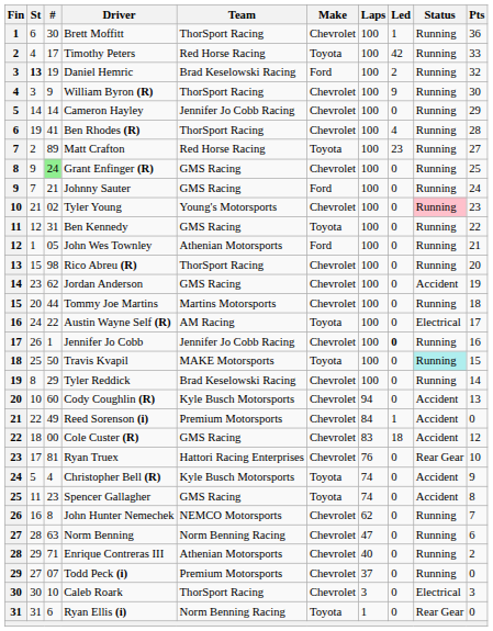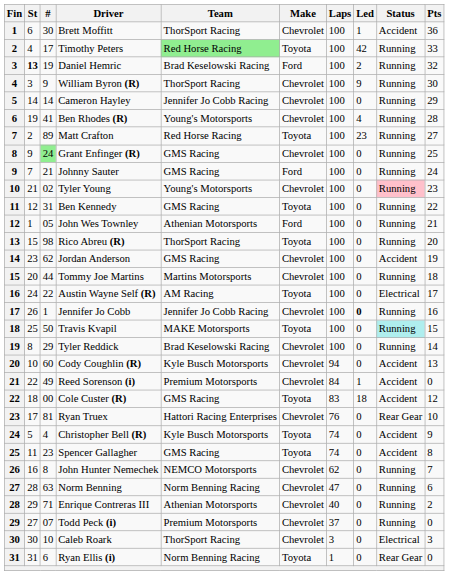 <table class="wikitable" style="font-size:95%">
 <tr>
 <th>Fin</th>
 <th>St</th>
 <th>#</th>
 <th>Driver</th>
 <th>Team</th>
 <th>Make</th>
 <th>Laps</th>
 <th>Led</th>
 <th>Status</th>
 <th>Pts</th>
 </tr>
 <tr>
 <th>1</th>
 <td>6</td>
 <td>30</td>
 <td>Brett Moffitt</td>
 <td>ThorSport Racing</td>
 <td>Chevrolet</td>
 <td>100</td>
 <td>1</td>
-<td>Running</td>
+<td>Accident</td>
 <td>36</td>
 </tr>
 <tr>
 <th>2</th>
 <td>4</td>
 <td>17</td>
 <td>Timothy Peters</td>
-<td>Red Horse Racing</td>
+<td style="background: lightgreen;">Red Horse Racing</td>
 <td>Toyota</td>
 <td>100</td>
 <td>42</td>
 <td>Running</td>
 <td>33</td>
 </tr>
 <tr>
 <th>3</th>
 <td><strong>13</strong></td>
 <td>19</td>
 <td>Daniel Hemric</td>
 <td>Brad Keselowski Racing</td>
 <td>Ford</td>
 <td>100</td>
 <td>2</td>
 <td>Running</td>
 <td>32</td>
 </tr>
 <tr>
 <th>4</th>
 <td>3</td>
 <td>9</td>
 <td>William Byron <strong>(R)</strong></td>
 <td>ThorSport Racing</td>
 <td>Chevrolet</td>
 <td>100</td>
 <td>9</td>
 <td>Running</td>
 <td>30</td>
 </tr>
 <tr>
 <th>5</th>
 <td>14</td>
 <td>14</td>
 <td>Cameron Hayley</td>
 <td>Jennifer Jo Cobb Racing</td>
 <td>Chevrolet</td>
 <td>100</td>
 <td>0</td>
 <td>Running</td>
 <td>29</td>
 </tr>
 <tr>
 <th>6</th>
 <td>19</td>
 <td>41</td>
 <td>Ben Rhodes <strong>(R)</strong></td>
-<td>ThorSport Racing</td>
+<td>Young's Motorsports</td>
 <td>Chevrolet</td>
 <td>100</td>
 <td>4</td>
 <td>Running</td>
 <td>28</td>
 </tr>
 <tr>
 <th>7</th>
 <td>2</td>
 <td>89</td>
 <td>Matt Crafton</td>
 <td>Red Horse Racing</td>
 <td>Toyota</td>
 <td>100</td>
 <td>23</td>
 <td>Running</td>
 <td>27</td>
 </tr>
 <tr>
 <th>8</th>
 <td>9</td>
 <td style="background: lightgreen;">24</td>
 <td>Grant Enfinger <strong>(R)</strong></td>
 <td>GMS Racing</td>
 <td>Chevrolet</td>
 <td>100</td>
 <td>0</td>
 <td>Running</td>
 <td>25</td>
 </tr>
 <tr>
 <th>9</th>
 <td>7</td>
 <td>21</td>
 <td>Johnny Sauter</td>
 <td>GMS Racing</td>
 <td>Ford</td>
 <td>100</td>
 <td>0</td>
 <td>Running</td>
 <td>24</td>
 </tr>
 <tr>
 <th>10</th>
 <td>21</td>
 <td>02</td>
 <td>Tyler Young</td>
 <td>Young's Motorsports</td>
 <td>Chevrolet</td>
 <td>100</td>
 <td>0</td>
 <td style="background: pink;">Running</td>
 <td>23</td>
 </tr>
 <tr>
 <th>11</th>
 <td>12</td>
 <td>31</td>
 <td>Ben Kennedy</td>
 <td>GMS Racing</td>
 <td>Toyota</td>
 <td>100</td>
 <td>0</td>
 <td>Running</td>
 <td>22</td>
 </tr>
 <tr>
 <th>12</th>
 <td>1</td>
 <td>05</td>
 <td>John Wes Townley</td>
 <td>Athenian Motorsports</td>
 <td>Ford</td>
 <td>100</td>
 <td>0</td>
 <td>Running</td>
 <td>21</td>
 </tr>
 <tr>
 <th>13</th>
 <td>15</td>
 <td>98</td>
 <td>Rico Abreu <strong>(R)</strong></td>
 <td>ThorSport Racing</td>
-<td>Chevrolet</td>
+<td>Toyota</td>
 <td>100</td>
 <td>0</td>
 <td>Running</td>
 <td>20</td>
 </tr>
 <tr>
 <th>14</th>
 <td>23</td>
 <td>62</td>
 <td>Jordan Anderson</td>
 <td>GMS Racing</td>
 <td>Chevrolet</td>
 <td>100</td>
 <td>0</td>
 <td>Accident</td>
 <td>19</td>
 </tr>
 <tr>
 <th>15</th>
 <td>20</td>
 <td>44</td>
 <td>Tommy Joe Martins</td>
 <td>Martins Motorsports</td>
 <td>Chevrolet</td>
 <td>100</td>
 <td>0</td>
 <td>Running</td>
 <td>18</td>
 </tr>
 <tr>
 <th>16</th>
 <td>24</td>
 <td>22</td>
 <td>Austin Wayne Self <strong>(R)</strong></td>
 <td>AM Racing</td>
 <td>Toyota</td>
 <td>100</td>
 <td>0</td>
 <td>Electrical</td>
 <td>17</td>
 </tr>
 <tr>
 <th>17</th>
 <td>26</td>
 <td>1</td>
 <td>Jennifer Jo Cobb</td>
 <td>Jennifer Jo Cobb Racing</td>
 <td>Chevrolet</td>
 <td>100</td>
 <td><strong>0</strong></td>
 <td>Running</td>
 <td>16</td>
 </tr>
 <tr>
 <th>18</th>
 <td>25</td>
 <td>50</td>
 <td>Travis Kvapil</td>
 <td>MAKE Motorsports</td>
 <td>Toyota</td>
 <td>100</td>
 <td>0</td>
 <td style="background: paleturquoise;">Running</td>
 <td>15</td>
 </tr>
 <tr>
 <th>19</th>
 <td>8</td>
 <td>29</td>
 <td>Tyler Reddick</td>
 <td>Brad Keselowski Racing</td>
 <td>Chevrolet</td>
 <td>100</td>
 <td>0</td>
 <td>Running</td>
 <td>14</td>
 </tr>
 <tr>
 <th>20</th>
 <td>10</td>
 <td>60</td>
 <td>Cody Coughlin <strong>(R)</strong></td>
 <td>Kyle Busch Motorsports</td>
 <td>Chevrolet</td>
 <td>94</td>
 <td>0</td>
 <td>Accident</td>
 <td>13</td>
 </tr>
 <tr>
 <th>21</th>
 <td>22</td>
 <td>49</td>
 <td>Reed Sorenson <strong>(i)</strong></td>
 <td>Premium Motorsports</td>
 <td>Chevrolet</td>
 <td>84</td>
 <td>1</td>
 <td>Accident</td>
 <td>0</td>
 </tr>
 <tr>
 <th>22</th>
 <td>18</td>
 <td>00</td>
 <td>Cole Custer <strong>(R)</strong></td>
 <td>GMS Racing</td>
-<td>Chevrolet</td>
+<td>Toyota</td>
 <td>83</td>
 <td>18</td>
 <td>Accident</td>
 <td>12</td>
 </tr>
 <tr>
 <th>23</th>
 <td>17</td>
 <td>81</td>
 <td>Ryan Truex</td>
 <td>Hattori Racing Enterprises</td>
 <td>Chevrolet</td>
 <td>76</td>
 <td>0</td>
 <td>Rear Gear</td>
 <td>10</td>
 </tr>
 <tr>
 <th>24</th>
 <td>5</td>
 <td>4</td>
 <td>Christopher Bell <strong>(R)</strong></td>
 <td>Kyle Busch Motorsports</td>
 <td>Toyota</td>
 <td>74</td>
 <td>0</td>
 <td>Accident</td>
 <td>9</td>
 </tr>
 <tr>
 <th>25</th>
 <td>11</td>
 <td>23</td>
 <td>Spencer Gallagher</td>
 <td>GMS Racing</td>
 <td>Toyota</td>
 <td>74</td>
 <td>0</td>
 <td>Accident</td>
 <td>8</td>
 </tr>
 <tr>
 <th>26</th>
 <td>16</td>
 <td>8</td>
 <td>John Hunter Nemechek</td>
 <td>NEMCO Motorsports</td>
 <td>Chevrolet</td>
 <td>62</td>
 <td>0</td>
 <td>Running</td>
 <td>7</td>
 </tr>
 <tr>
 <th>27</th>
 <td>28</td>
 <td>63</td>
 <td>Norm Benning</td>
 <td>Norm Benning Racing</td>
 <td>Chevrolet</td>
 <td>47</td>
 <td>0</td>
 <td>Running</td>
 <td>6</td>
 </tr>
 <tr>
 <th>28</th>
 <td>29</td>
 <td>71</td>
 <td>Enrique Contreras III</td>
 <td>Athenian Motorsports</td>
 <td>Chevrolet</td>
 <td>40</td>
 <td>0</td>
 <td>Running</td>
 <td>2</td>
 </tr>
 <tr>
 <th>29</th>
 <td>27</td>
 <td>07</td>
 <td>Todd Peck <strong>(i)</strong></td>
 <td>Premium Motorsports</td>
 <td>Chevrolet</td>
 <td>37</td>
 <td>0</td>
 <td>Running</td>
 <td>0</td>
 </tr>
 <tr>
 <th>30</th>
 <td>30</td>
 <td>10</td>
 <td>Caleb Roark</td>
 <td>ThorSport Racing</td>
 <td>Chevrolet</td>
 <td>3</td>
 <td>0</td>
 <td>Electrical</td>
 <td>3</td>
 </tr>
 <tr>
 <th>31</th>
 <td>31</td>
 <td>6</td>
 <td>Ryan Ellis <strong>(i)</strong></td>
 <td>Norm Benning Racing</td>
 <td>Toyota</td>
 <td>1</td>
 <td>0</td>
 <td>Rear Gear</td>
 <td>0</td>
 </tr>
 <tr>
 <th colspan="10"></th>
 </tr>
 </table>
